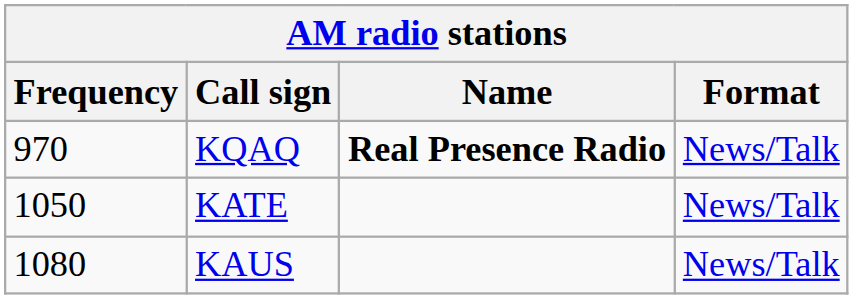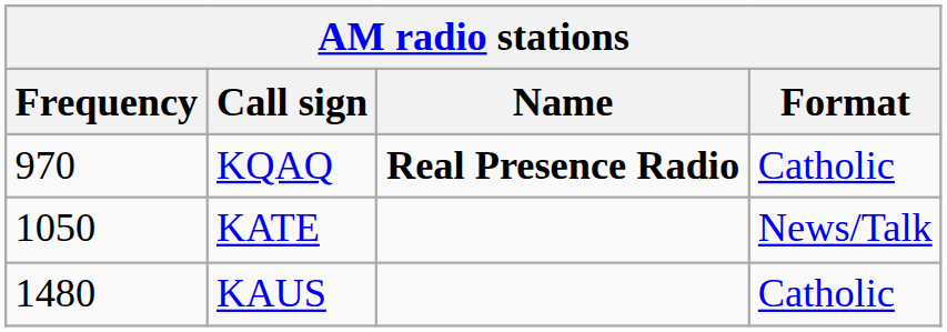 <table class="wikitable">
 <tr>
 <th align="center" colspan="5"><strong><a href='#'>AM radio</a> stations</strong></th>
 </tr>
 <tr>
 <th>Frequency</th>
 <th>Call sign</th>
 <th>Name</th>
 <th>Format</th>
 </tr>
 <tr>
 <td>970</td>
 <td><a href='#'>KQAQ</a></td>
 <td><strong>Real Presence Radio</strong></td>
-<td><a href='#'>News/Talk</a></td>
+<td><a href='#'>Catholic</a></td>
 </tr>
 <tr>
 <td>1050</td>
 <td><a href='#'>KATE</a></td>
 <td></td>
 <td><a href='#'>News/Talk</a></td>
 </tr>
 <tr>
-<td>1080</td>
+<td>1480</td>
 <td><a href='#'>KAUS</a></td>
 <td></td>
-<td><a href='#'>News/Talk</a></td>
+<td><a href='#'>Catholic</a></td>
 </tr>
 </table>
